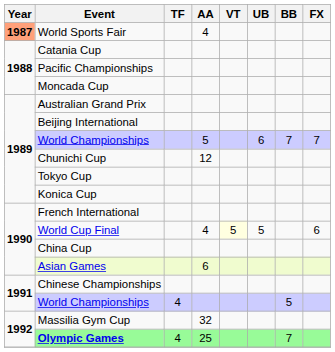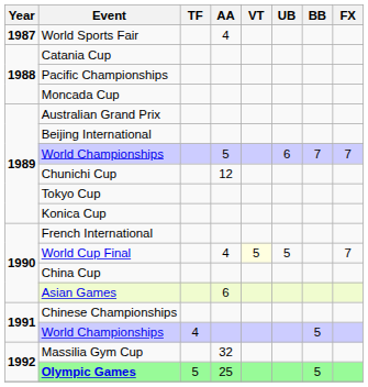 <table class="wikitable" style="text-align:center; font-size:95%;">
 <tr>
 <th align="center">Year</th>
 <th align="center">Event</th>
 <th style="width:30px;">TF</th>
 <th style="width:30px;">AA</th>
 <th style="width:30px;">VT</th>
 <th style="width:30px;">UB</th>
 <th style="width:30px;">BB</th>
 <th style="width:30px;">FX</th>
 </tr>
 <tr>
-<td rowspan="1" style="background: lightsalmon;"><strong>1987</strong></td>
+<td rowspan="1"><strong>1987</strong></td>
 <td align="left">World Sports Fair</td>
 <td></td>
 <td>4</td>
 <td></td>
 <td></td>
 <td></td>
 <td></td>
 </tr>
 <tr>
 <td rowspan="3"><strong>1988</strong></td>
 <td align="left">Catania Cup</td>
 <td></td>
 <td></td>
 <td></td>
 <td></td>
 <td></td>
 <td></td>
 </tr>
 <tr>
 <td align="left">Pacific Championships</td>
 <td></td>
 <td></td>
 <td></td>
 <td></td>
 <td></td>
 <td></td>
 </tr>
 <tr>
 <td align="left">Moncada Cup</td>
 <td></td>
 <td></td>
 <td></td>
 <td></td>
 <td></td>
 <td></td>
 </tr>
 <tr>
 <td rowspan="6"><strong>1989</strong></td>
 <td align="left">Australian Grand Prix</td>
 <td></td>
 <td></td>
 <td></td>
 <td></td>
 <td></td>
 <td></td>
 </tr>
 <tr>
 <td align="left">Beijing International</td>
 <td></td>
 <td></td>
 <td></td>
 <td></td>
 <td></td>
 <td></td>
 </tr>
 <tr bgcolor=#CCCCFF>
 <td align="left"><a href='#'>World Championships</a></td>
 <td></td>
 <td>5</td>
 <td></td>
 <td>6</td>
 <td>7</td>
 <td>7</td>
 </tr>
 <tr>
 <td align="left">Chunichi Cup</td>
 <td></td>
 <td>12</td>
 <td></td>
 <td></td>
 <td></td>
 <td></td>
 </tr>
 <tr>
 <td align="left">Tokyo Cup</td>
 <td></td>
 <td></td>
 <td></td>
 <td></td>
 <td></td>
 <td></td>
 </tr>
 <tr>
 <td align="left">Konica Cup</td>
 <td></td>
 <td></td>
 <td></td>
 <td></td>
 <td></td>
 <td></td>
 </tr>
 <tr>
 <td rowspan="4"><strong>1990</strong></td>
 <td align="left">French International</td>
 <td></td>
 <td></td>
 <td></td>
 <td></td>
 <td></td>
 <td></td>
 </tr>
 <tr>
 <td align="left"><a href='#'>World Cup Final</a></td>
 <td></td>
 <td>4</td>
 <td style="background: lightyellow;">5</td>
 <td>5</td>
 <td></td>
-<td>6</td>
+<td>7</td>
 </tr>
 <tr>
 <td align="left">China Cup</td>
 <td></td>
 <td></td>
 <td></td>
 <td></td>
 <td></td>
 <td></td>
 </tr>
 <tr bgcolor=#f0fccf>
 <td align="left"><a href='#'>Asian Games</a></td>
 <td></td>
 <td>6</td>
 <td></td>
 <td></td>
 <td></td>
 <td></td>
 </tr>
 <tr>
 <td rowspan="2"><strong>1991</strong></td>
 <td align="left">Chinese Championships</td>
 <td></td>
 <td></td>
 <td></td>
 <td></td>
 <td></td>
 <td></td>
 </tr>
 <tr bgcolor=#CCCCFF>
 <td align="left"><a href='#'>World Championships</a></td>
 <td>4</td>
 <td></td>
 <td></td>
 <td></td>
 <td>5</td>
 <td></td>
 </tr>
 <tr>
 <td rowspan="2"><strong>1992</strong></td>
 <td align="left">Massilia Gym Cup</td>
 <td></td>
 <td>32</td>
 <td></td>
 <td></td>
 <td></td>
 <td></td>
 </tr>
 <tr style="background:#98fb98;">
 <td align="left"><strong><a href='#'>Olympic Games</a></strong></td>
-<td>4</td>
+<td>5</td>
 <td>25</td>
 <td></td>
 <td></td>
-<td>7</td>
+<td>5</td>
 <td></td>
 </tr>
 <tr>
 </tr>
 </table>
